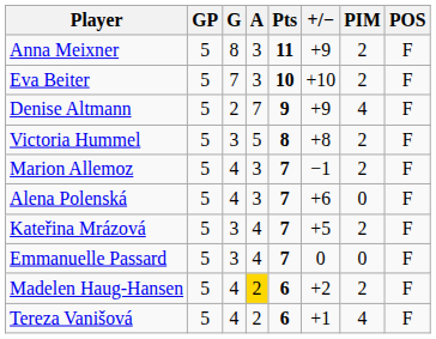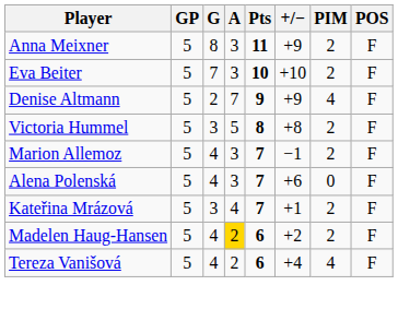 <table class="wikitable sortable" style="text-align:center;">
 <tr>
 <th>Player</th>
 <th>GP</th>
 <th>G</th>
 <th>A</th>
 <th>Pts</th>
 <th>+/−</th>
 <th>PIM</th>
 <th>POS</th>
 </tr>
 <tr>
 <td style="text-align:left;"> <a href='#'>Anna Meixner</a></td>
 <td>5</td>
 <td>8</td>
 <td>3</td>
 <td><strong>11</strong></td>
 <td>+9</td>
 <td>2</td>
 <td>F</td>
 </tr>
 <tr>
 <td style="text-align:left;"> <a href='#'>Eva Beiter</a></td>
 <td>5</td>
 <td>7</td>
 <td>3</td>
 <td><strong>10</strong></td>
 <td>+10</td>
 <td>2</td>
 <td>F</td>
 </tr>
 <tr>
 <td style="text-align:left;"> <a href='#'>Denise Altmann</a></td>
 <td>5</td>
 <td>2</td>
 <td>7</td>
 <td><strong>9</strong></td>
 <td>+9</td>
 <td>4</td>
 <td>F</td>
 </tr>
 <tr>
 <td style="text-align:left;"> <a href='#'>Victoria Hummel</a></td>
 <td>5</td>
 <td>3</td>
 <td>5</td>
 <td><strong>8</strong></td>
 <td>+8</td>
 <td>2</td>
 <td>F</td>
 </tr>
 <tr>
 <td style="text-align:left;"> <a href='#'>Marion Allemoz</a></td>
 <td>5</td>
 <td>4</td>
 <td>3</td>
 <td><strong>7</strong></td>
 <td>−1</td>
 <td>2</td>
 <td>F</td>
 </tr>
 <tr>
 <td style="text-align:left;"> <a href='#'>Alena Polenská</a></td>
 <td>5</td>
 <td>4</td>
 <td>3</td>
 <td><strong>7</strong></td>
 <td>+6</td>
 <td>0</td>
 <td>F</td>
 </tr>
 <tr>
 <td style="text-align:left;"> <a href='#'>Kateřina Mrázová</a></td>
 <td>5</td>
 <td>3</td>
 <td>4</td>
 <td><strong>7</strong></td>
-<td>+5</td>
+<td>+1</td>
 <td>2</td>
-<td>F</td>
-</tr>
-<tr>
-<td style="text-align:left;"> <a href='#'>Emmanuelle Passard</a></td>
-<td>5</td>
-<td>3</td>
-<td>4</td>
-<td><strong>7</strong></td>
-<td>0</td>
-<td>0</td>
 <td>F</td>
 </tr>
 <tr>
 <td style="text-align:left;"> <a href='#'>Madelen Haug-Hansen</a></td>
 <td>5</td>
 <td>4</td>
 <td style="background: gold;">2</td>
 <td><strong>6</strong></td>
 <td>+2</td>
 <td>2</td>
 <td>F</td>
 </tr>
 <tr>
 <td style="text-align:left;"> <a href='#'>Tereza Vanišová</a></td>
 <td>5</td>
 <td>4</td>
 <td>2</td>
 <td><strong>6</strong></td>
-<td>+1</td>
+<td>+4</td>
 <td>4</td>
 <td>F</td>
 </tr>
 </table>
